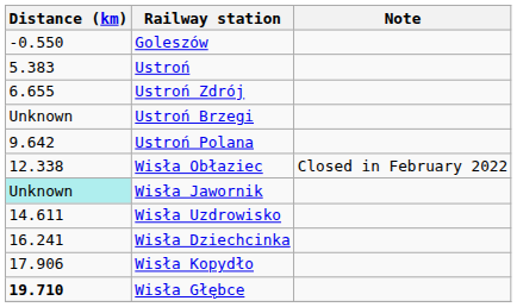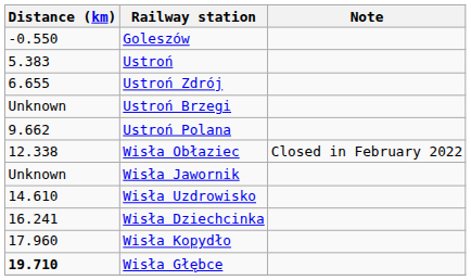 <table class=wikitable>
 <tr>
 <th>Distance (<a href='#'>km</a>)</th>
 <th>Railway station</th>
 <th>Note</th>
 </tr>
 <tr>
 <td>-0.550</td>
 <td><a href='#'>Goleszów</a></td>
 <td></td>
 </tr>
 <tr>
 <td>5.383</td>
 <td><a href='#'>Ustroń</a></td>
 <td></td>
 </tr>
 <tr>
 <td>6.655</td>
 <td><a href='#'>Ustroń Zdrój</a></td>
 <td></td>
 </tr>
 <tr>
 <td>Unknown</td>
 <td><a href='#'>Ustroń Brzegi</a></td>
 <td></td>
 </tr>
 <tr>
-<td>9.642</td>
+<td>9.662</td>
 <td><a href='#'>Ustroń Polana</a></td>
 <td></td>
 </tr>
 <tr>
 <td>12.338</td>
 <td><a href='#'>Wisła Obłaziec</a></td>
 <td>Closed in February 2022</td>
 </tr>
 <tr>
-<td style="background: paleturquoise;">Unknown</td>
+<td>Unknown</td>
 <td><a href='#'>Wisła Jawornik</a></td>
 <td></td>
 </tr>
 <tr>
-<td>14.611</td>
+<td>14.610</td>
 <td><a href='#'>Wisła Uzdrowisko</a></td>
 <td></td>
 </tr>
 <tr>
 <td>16.241</td>
 <td><a href='#'>Wisła Dziechcinka</a></td>
 <td></td>
 </tr>
 <tr>
-<td>17.906</td>
+<td>17.960</td>
 <td><a href='#'>Wisła Kopydło</a></td>
 <td></td>
 </tr>
 <tr>
 <td><strong>19.710</strong></td>
 <td><a href='#'>Wisła Głębce</a></td>
 <td></td>
 </tr>
 <tr>
 </tr>
 </table>
